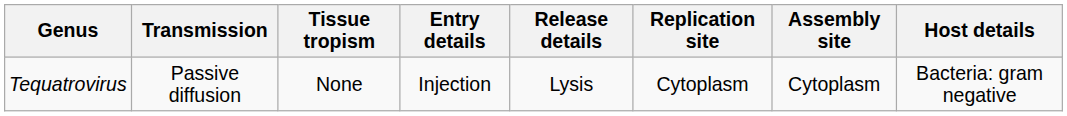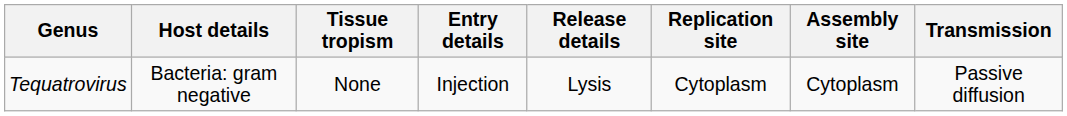 <table class="wikitable sortable" style="text-align:center">
 <tr>
 <th>Genus</th>
-<th>Transmission</th>
+<th>Host details</th>
 <th>Tissue tropism</th>
 <th>Entry details</th>
 <th>Release details</th>
 <th>Replication site</th>
 <th>Assembly site</th>
-<th>Host details</th>
+<th>Transmission</th>
 </tr>
 <tr>
 <td><em>Tequatrovirus</em></td>
-<td>Passive diffusion</td>
+<td>Bacteria: gram negative</td>
 <td>None</td>
 <td>Injection</td>
 <td>Lysis</td>
 <td>Cytoplasm</td>
 <td>Cytoplasm</td>
-<td>Bacteria: gram negative</td>
+<td>Passive diffusion</td>
 </tr>
 </table>
